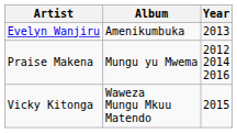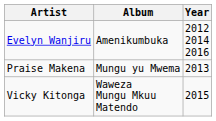 <table class="wikitable">
 <tr>
 <th>Artist</th>
 <th>Album</th>
 <th>Year</th>
 </tr>
 <tr>
 <td><a href='#'>Evelyn Wanjiru</a></td>
 <td>Amenikumbuka</td>
-<td>2013</td>
+<td>2012<br>2014<br>2016</td>
 </tr>
 <tr>
 <td>Praise Makena</td>
 <td>Mungu yu Mwema</td>
-<td>2012<br>2014<br>2016</td>
+<td>2013</td>
 </tr>
 <tr>
 <td>Vicky Kitonga</td>
 <td>Waweza<br>Mungu Mkuu<br>Matendo</td>
 <td>2015</td>
 </tr>
 </table>
